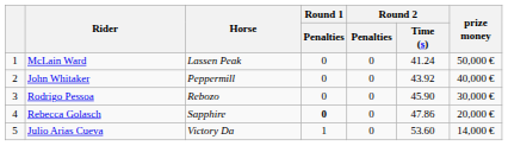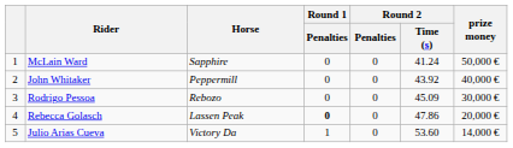 <table class="wikitable" style="font-size: 90%">
 <tr>
 <th rowspan=2 width=20></th>
 <th rowspan=2 width=210>Rider</th>
 <th rowspan=2 width=150>Horse</th>
 <th>Round 1</th>
 <th colspan=2>Round 2</th>
 <th rowspan=2 width=65>prize<br>money</th>
 </tr>
 <tr>
 <th width=50>Penalties</th>
 <th width=60>Penalties</th>
 <th width=65>Time<br>(<a href='#'>s</a>)</th>
 </tr>
 <tr>
 <td align=center>1</td>
 <td> <a href='#'>McLain Ward</a></td>
-<td><em>Lassen Peak</em></td>
+<td><em>Sapphire</em></td>
 <td align=center>0</td>
 <td align=center>0</td>
 <td align=center>41.24</td>
 <td align=center>50,000 €</td>
 </tr>
 <tr>
 <td align=center>2</td>
 <td> <a href='#'>John Whitaker</a></td>
 <td><em>Peppermill</em></td>
 <td align=center>0</td>
 <td align=center>0</td>
 <td align=center>43.92</td>
 <td align=center>40,000 €</td>
 </tr>
 <tr>
 <td align=center>3</td>
 <td> <a href='#'>Rodrigo Pessoa</a></td>
 <td><em>Rebozo</em></td>
 <td align=center>0</td>
 <td align=center>0</td>
-<td align=center>45.90</td>
+<td align=center>45.09</td>
 <td align=center>30,000 €</td>
 </tr>
 <tr>
 <td align=center>4</td>
 <td> <a href='#'>Rebecca Golasch</a></td>
-<td><em>Sapphire</em></td>
+<td><em>Lassen Peak</em></td>
 <td align=center><strong>0</strong></td>
 <td align=center>0</td>
 <td align=center>47.86</td>
 <td align=center>20,000 €</td>
 </tr>
 <tr>
 <td align=center>5</td>
 <td> <a href='#'>Julio Arias Cueva</a></td>
 <td><em>Victory Da</em></td>
 <td align=center>1</td>
 <td align=center>0</td>
 <td align=center>53.60</td>
 <td align=center>14,000 €</td>
 </tr>
 </table>
